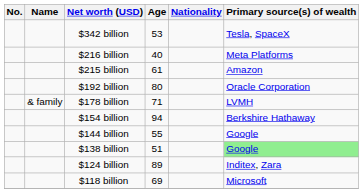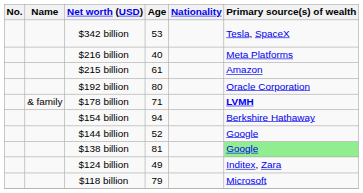 <table class="wikitable sortable">
 <tr>
 <th>No.</th>
 <th>Name</th>
 <th><a href='#'>Net worth</a> (<a href='#'>USD</a>)</th>
 <th>Age</th>
 <th><a href='#'>Nationality</a> </th>
 <th>Primary source(s) of wealth</th>
 </tr>
 <tr>
 <td style="text-align:center;"> </td>
 <td></td>
 <td style="text-align:center;">$342 billion </td>
 <td style="text-align:center;">53</td>
 <td><br><br></td>
 <td><a href='#'>Tesla</a>, <a href='#'>SpaceX</a></td>
 </tr>
 <tr>
 <td style="text-align:center;"> </td>
 <td></td>
 <td style="text-align:center;">$216 billion </td>
 <td style="text-align:center;">40</td>
 <td></td>
 <td><a href='#'>Meta Platforms</a></td>
 </tr>
 <tr>
 <td style="text-align:center;"> </td>
 <td></td>
 <td style="text-align:center;">$215 billion </td>
 <td style="text-align:center;">61</td>
 <td></td>
 <td><a href='#'>Amazon</a></td>
 </tr>
 <tr>
 <td style="text-align:center;"> </td>
 <td></td>
 <td style="text-align:center;">$192 billion </td>
 <td style="text-align:center;">80</td>
 <td></td>
 <td><a href='#'>Oracle Corporation</a></td>
 </tr>
 <tr>
 <td style="text-align:center;"> </td>
 <td> & family</td>
 <td style="text-align:center;">$178 billion </td>
 <td style="text-align:center;">71</td>
 <td></td>
-<td><a href='#'>LVMH</a></td>
+<td><strong><a href='#'>LVMH</a></strong></td>
 </tr>
 <tr>
 <td style="text-align:center;"> </td>
 <td></td>
 <td style="text-align:center;">$154 billion </td>
 <td style="text-align:center;">94</td>
 <td></td>
 <td><a href='#'>Berkshire Hathaway</a></td>
 </tr>
 <tr>
 <td style="text-align:center;"> </td>
 <td></td>
 <td style="text-align:center;">$144 billion </td>
-<td style="text-align:center;">55</td>
+<td style="text-align:center;">52</td>
 <td></td>
 <td><a href='#'>Google</a></td>
 </tr>
 <tr>
 <td style="text-align:center;"> </td>
 <td></td>
 <td style="text-align:center;">$138 billion </td>
-<td style="text-align:center;">51</td>
+<td style="text-align:center;">81</td>
 <td></td>
 <td style="background: lightgreen;"><a href='#'>Google</a></td>
 </tr>
 <tr>
 <td style="text-align:center;"> </td>
 <td></td>
 <td style="text-align:center;">$124 billion </td>
-<td style="text-align:center;">89</td>
+<td style="text-align:center;">49</td>
 <td></td>
 <td><a href='#'>Inditex</a>, <a href='#'>Zara</a></td>
 </tr>
 <tr>
 <td style="text-align:center;"> </td>
 <td></td>
 <td style="text-align:center;">$118 billion </td>
-<td style="text-align:center;">69</td>
+<td style="text-align:center;">79</td>
 <td></td>
 <td><a href='#'>Microsoft</a></td>
 </tr>
 <tr>
 </tr>
 </table>
